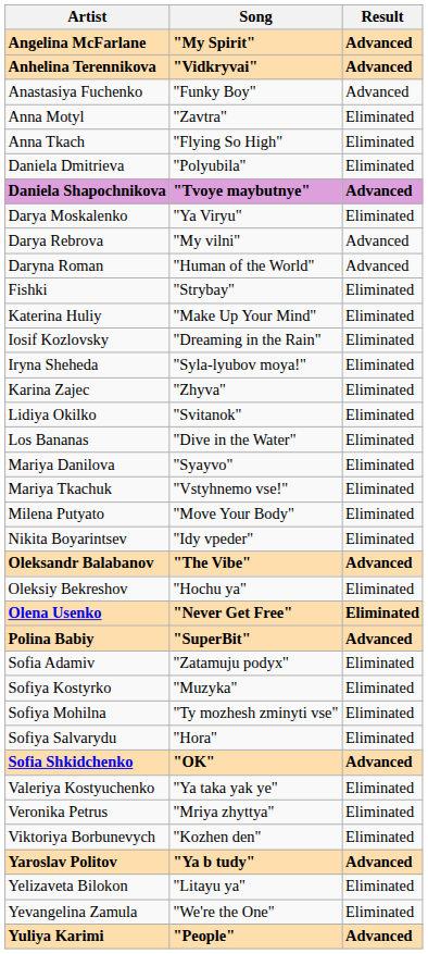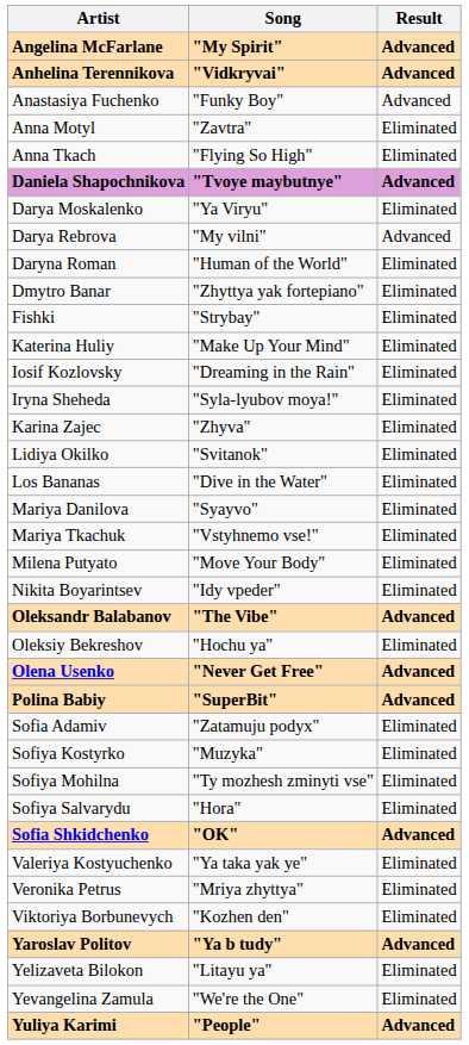 <table class="wikitable collapsible collapsed" style="margin: 1em auto 1em auto;">
 <tr>
 <th>Artist</th>
 <th>Song</th>
 <th>Result</th>
 </tr>
 <tr style="font-weight:bold; background:#FFDEAD;">
 <td>Angelina McFarlane</td>
 <td>"My Spirit"</td>
 <td>Advanced</td>
 </tr>
 <tr style="font-weight:bold; background:#FFDEAD;">
 <td>Anhelina Terennikova</td>
 <td>"Vidkryvai" </td>
 <td>Advanced</td>
 </tr>
 <tr>
 <td>Anastasiya Fuchenko</td>
 <td>"Funky Boy"</td>
 <td>Advanced</td>
 </tr>
 <tr>
 <td>Anna Motyl</td>
 <td>"Zavtra" </td>
 <td>Eliminated</td>
 </tr>
 <tr>
 <td>Anna Tkach</td>
 <td>"Flying So High"</td>
 <td>Eliminated</td>
 </tr>
-<tr>
-<td>Daniela Dmitrieva</td>
-<td>"Polyubila" </td>
-<td>Eliminated</td>
-</tr>
 <tr style="font-weight:bold; background:#DDA0DD;">
 <td>Daniela Shapochnikova</td>
 <td>"Tvoye maybutnye" </td>
 <td>Advanced</td>
 </tr>
 <tr>
 <td>Darya Moskalenko</td>
 <td>"Ya Viryu" </td>
 <td>Eliminated</td>
 </tr>
 <tr>
 <td>Darya Rebrova</td>
 <td>"My vilni" </td>
 <td>Advanced</td>
 </tr>
 <tr>
 <td>Daryna Roman</td>
 <td>"Human of the World"</td>
-<td>Advanced</td>
+<td>Eliminated</td>
+</tr>
+<tr>
+<td>Dmytro Banar</td>
+<td>"Zhyttya yak fortepiano" </td>
+<td>Eliminated</td>
 </tr>
 <tr>
 <td>Fishki</td>
 <td>"Strybay" </td>
 <td>Eliminated</td>
 </tr>
 <tr>
 <td>Katerina Huliy</td>
 <td>"Make Up Your Mind"</td>
 <td>Eliminated</td>
 </tr>
 <tr>
 <td>Iosif Kozlovsky</td>
 <td>"Dreaming in the Rain"</td>
 <td>Eliminated</td>
 </tr>
 <tr>
 <td>Iryna Sheheda</td>
 <td>"Syla-lyubov moya!" </td>
 <td>Eliminated</td>
 </tr>
 <tr>
 <td>Karina Zajec</td>
 <td>"Zhyva" </td>
 <td>Eliminated</td>
 </tr>
 <tr>
 <td>Lidiya Okilko</td>
 <td>"Svitanok" </td>
 <td>Eliminated</td>
 </tr>
 <tr>
 <td>Los Bananas</td>
 <td>"Dive in the Water"</td>
 <td>Eliminated</td>
 </tr>
 <tr>
 <td>Mariya Danilova</td>
 <td>"Syayvo" </td>
 <td>Eliminated</td>
 </tr>
 <tr>
 <td>Mariya Tkachuk</td>
 <td>"Vstyhnemo vse!" </td>
 <td>Eliminated</td>
 </tr>
 <tr>
 <td>Milena Putyato</td>
 <td>"Move Your Body"</td>
 <td>Eliminated</td>
 </tr>
 <tr>
 <td>Nikita Boyarintsev</td>
 <td>"Idy vpeder" </td>
 <td>Eliminated</td>
 </tr>
 <tr style="font-weight:bold; background:#FFDEAD;">
 <td>Oleksandr Balabanov</td>
 <td>"The Vibe"</td>
 <td>Advanced</td>
 </tr>
 <tr>
 <td>Oleksiy Bekreshov</td>
 <td>"Hochu ya" </td>
 <td>Eliminated</td>
 </tr>
 <tr style="font-weight:bold; background:#FFDEAD;">
 <td><a href='#'>Olena Usenko</a></td>
 <td>"Never Get Free"</td>
-<td>Eliminated</td>
+<td>Advanced</td>
 </tr>
 <tr style="font-weight:bold; background:#FFDEAD;">
 <td>Polina Babiy</td>
 <td>"SuperBit"</td>
 <td>Advanced</td>
 </tr>
 <tr>
 <td>Sofia Adamiv</td>
 <td>"Zatamuju podyx" </td>
 <td>Eliminated</td>
 </tr>
 <tr>
 <td>Sofiya Kostyrko</td>
 <td>"Muzyka" </td>
 <td>Eliminated</td>
 </tr>
 <tr>
 <td>Sofiya Mohilna</td>
 <td>"Ty mozhesh zminyti vse" </td>
 <td>Eliminated</td>
 </tr>
 <tr>
 <td>Sofiya Salvarydu</td>
 <td>"Hora" </td>
 <td>Eliminated</td>
 </tr>
 <tr style="font-weight:bold; background:#FFDEAD;">
 <td><a href='#'>Sofia Shkidchenko</a></td>
 <td>"OK"</td>
 <td>Advanced</td>
 </tr>
 <tr>
 <td>Valeriya Kostyuchenko</td>
 <td>"Ya taka yak ye" </td>
 <td>Eliminated</td>
 </tr>
 <tr>
 <td>Veronika Petrus</td>
 <td>"Mriya zhyttya" </td>
 <td>Eliminated</td>
 </tr>
 <tr>
 <td>Viktoriya Borbunevych</td>
 <td>"Kozhen den" </td>
 <td>Eliminated</td>
 </tr>
 <tr style="font-weight:bold; background:#FFDEAD;">
 <td>Yaroslav Politov</td>
 <td>"Ya b tudy" </td>
 <td>Advanced</td>
 </tr>
 <tr>
 <td>Yelizaveta Bilokon</td>
 <td>"Litayu ya" </td>
 <td>Eliminated</td>
 </tr>
 <tr>
 <td>Yevangelina Zamula</td>
 <td>"We're the One"</td>
 <td>Eliminated</td>
 </tr>
 <tr style="font-weight:bold; background:#FFDEAD;">
 <td>Yuliya Karimi</td>
 <td>"People"</td>
 <td>Advanced</td>
 </tr>
 </table>
